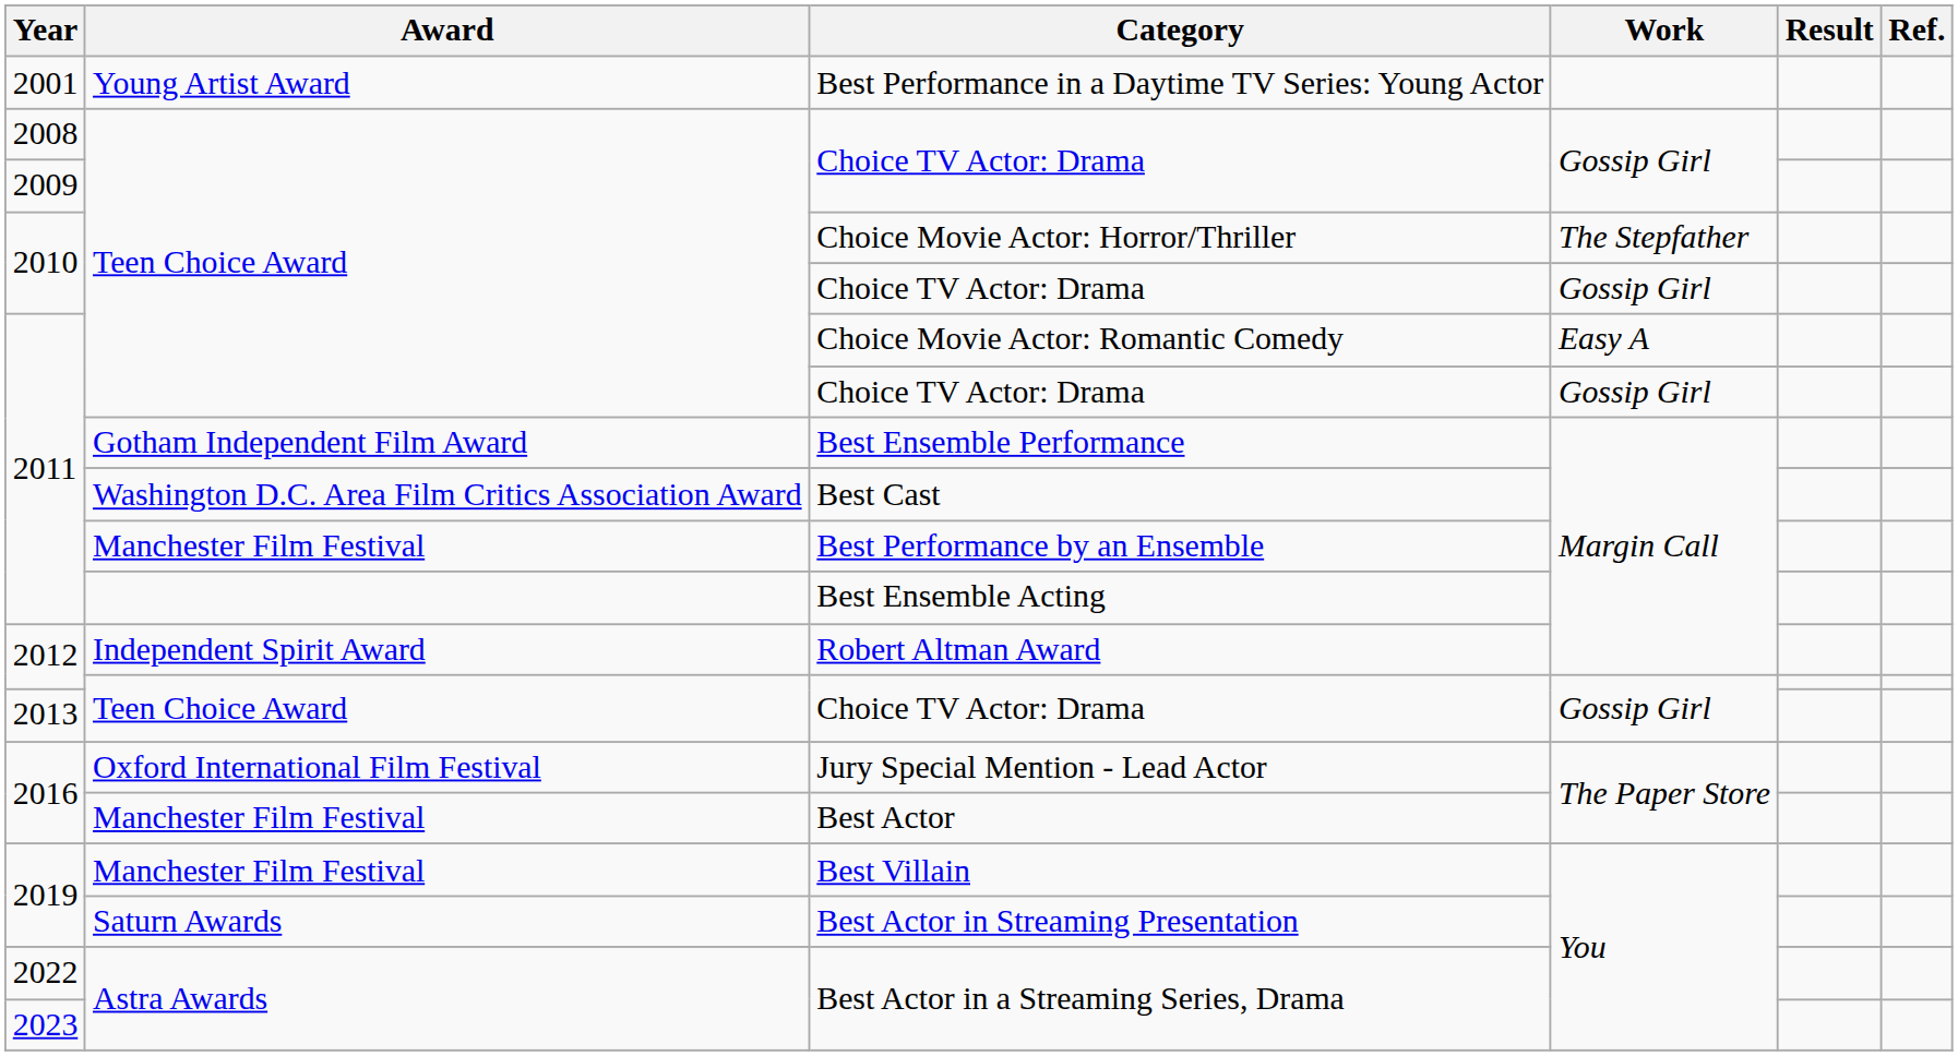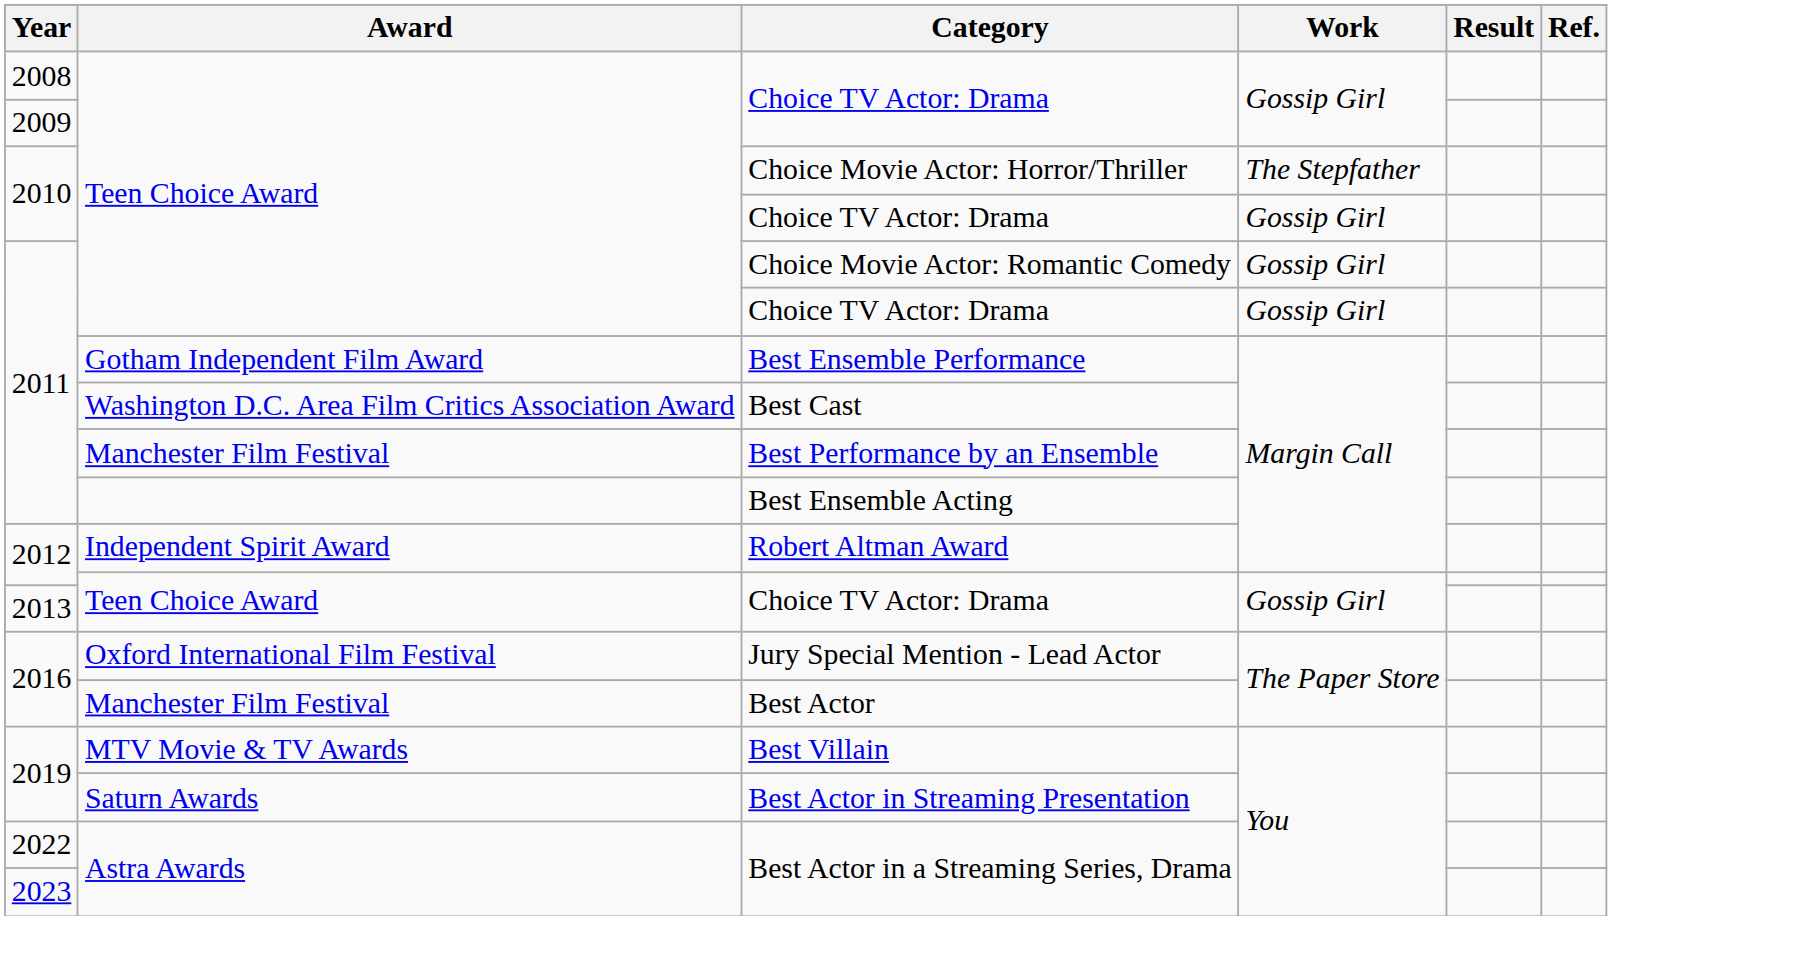 <table class="wikitable sortable">
 <tr>
 <th>Year</th>
 <th>Award</th>
 <th>Category</th>
 <th>Work</th>
 <th>Result</th>
 <th class="unsortable">Ref.</th>
-</tr>
-<tr>
-<td>2001</td>
-<td><a href='#'>Young Artist Award</a></td>
-<td>Best Performance in a Daytime TV Series: Young Actor</td>
-<td><em></em></td>
-<td></td>
-<td></td>
 </tr>
 <tr>
 <td>2008</td>
 <td rowspan="6"><a href='#'>Teen Choice Award</a></td>
 <td rowspan="2"><a href='#'>Choice TV Actor: Drama</a></td>
 <td rowspan="2"><em>Gossip Girl</em></td>
 <td></td>
 <td></td>
 </tr>
 <tr>
 <td>2009</td>
 <td></td>
 <td></td>
 </tr>
 <tr>
 <td rowspan = 2>2010</td>
 <td>Choice Movie Actor: Horror/Thriller</td>
 <td><em>The Stepfather</em></td>
 <td></td>
 <td></td>
 </tr>
 <tr>
 <td>Choice TV Actor: Drama</td>
 <td><em>Gossip Girl</em></td>
 <td></td>
 <td></td>
 </tr>
 <tr>
 <td rowspan = 6>2011</td>
 <td>Choice Movie Actor: Romantic Comedy</td>
-<td><em>Easy A</em></td>
+<td><em>Gossip Girl</em></td>
 <td></td>
 <td></td>
 </tr>
 <tr>
 <td>Choice TV Actor: Drama</td>
 <td><em>Gossip Girl</em></td>
 <td></td>
 <td></td>
 </tr>
 <tr>
 <td><a href='#'>Gotham Independent Film Award</a></td>
 <td><a href='#'>Best Ensemble Performance</a></td>
 <td rowspan="5"><em>Margin Call</em></td>
 <td></td>
 <td></td>
 </tr>
 <tr>
 <td><a href='#'>Washington D.C. Area Film Critics Association Award</a></td>
 <td>Best Cast</td>
 <td></td>
 <td></td>
 </tr>
 <tr>
 <td><a href='#'>Manchester Film Festival</a></td>
 <td><a href='#'>Best Performance by an Ensemble</a></td>
 <td></td>
 <td></td>
 </tr>
 <tr>
 <td></td>
 <td>Best Ensemble Acting</td>
 <td></td>
 <td></td>
 </tr>
 <tr>
 <td rowspan = 2>2012</td>
 <td><a href='#'>Independent Spirit Award</a></td>
 <td><a href='#'>Robert Altman Award</a></td>
 <td></td>
 <td></td>
 </tr>
 <tr>
 <td rowspan="2"><a href='#'>Teen Choice Award</a></td>
 <td rowspan="2">Choice TV Actor: Drama</td>
 <td rowspan="2"><em>Gossip Girl</em></td>
 <td></td>
 <td></td>
 </tr>
 <tr>
 <td>2013</td>
 <td></td>
 <td></td>
 </tr>
 <tr>
 <td rowspan = 2>2016</td>
 <td><a href='#'>Oxford International Film Festival</a></td>
 <td>Jury Special Mention - Lead Actor</td>
 <td rowspan="2"><em>The Paper Store</em></td>
 <td></td>
 <td></td>
 </tr>
 <tr>
 <td><a href='#'>Manchester Film Festival</a></td>
 <td>Best Actor</td>
 <td></td>
 <td></td>
 </tr>
 <tr>
 <td rowspan="2">2019</td>
-<td><a href='#'>Manchester Film Festival</a></td>
+<td><a href='#'>MTV Movie & TV Awards</a></td>
 <td><a href='#'>Best Villain</a></td>
 <td rowspan="4"><em>You</em></td>
 <td></td>
 <td></td>
 </tr>
 <tr>
 <td><a href='#'>Saturn Awards</a></td>
 <td><a href='#'>Best Actor in Streaming Presentation</a></td>
 <td></td>
 <td></td>
 </tr>
 <tr>
 <td>2022</td>
 <td rowspan="2"><a href='#'>Astra Awards</a></td>
 <td rowspan="2">Best Actor in a Streaming Series, Drama</td>
 <td></td>
 <td></td>
 </tr>
 <tr>
 <td><a href='#'>2023</a></td>
 <td></td>
 <td></td>
 </tr>
 </table>
